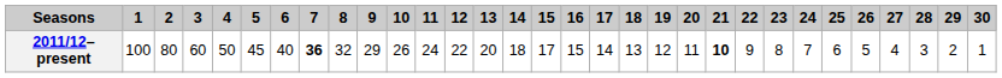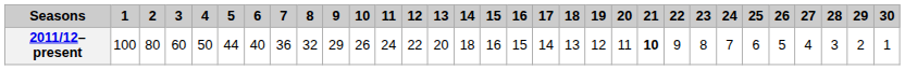 <table class="wikitable plainrowheaders" style="background:#fff; font-size:86%; line-height:16px; border:grey solid 1px; border-collapse:collapse;">
 <tr style="background:#ccc; text-align:center;">
 <th style="background:#ccc;" align=center>Seasons</th>
 <th style="background:#ccc;" width=20>1</th>
 <th style="background:#ccc;" width=20>2</th>
 <th style="background:#ccc;" width=20>3</th>
 <th style="background:#ccc;" width=20>4</th>
 <th style="background:#ccc;" width="20">5</th>
 <th style="background:#ccc;" width=20>6</th>
 <th style="background:#ccc;" width=20>7</th>
 <th style="background:#ccc;" width=20>8</th>
 <th style="background:#ccc;" width=20>9</th>
 <th style="background:#ccc;" width=20>10</th>
 <th style="background:#ccc;" width=20>11</th>
 <th style="background:#ccc;" width=20>12</th>
 <th style="background:#ccc;" width=20>13</th>
 <th style="background:#ccc;" width=20>14</th>
 <th style="background:#ccc;" width=20>15</th>
 <th style="background:#ccc;" width=20>16</th>
 <th style="background:#ccc;" width=20>17</th>
 <th style="background:#ccc;" width=20>18</th>
 <th style="background:#ccc;" width=20>19</th>
 <th style="background:#ccc;" width=20>20</th>
 <th style="background:#ccc;" width=20>21</th>
 <th style="background:#ccc;" width=20>22</th>
 <th style="background:#ccc;" width=20>23</th>
 <th style="background:#ccc;" width=20>24</th>
 <th style="background:#ccc;" width=20>25</th>
 <th style="background:#ccc;" width=20>26</th>
 <th style="background:#ccc;" width=20>27</th>
 <th style="background:#ccc;" width=20>28</th>
 <th style="background:#ccc;" width=20>29</th>
 <th style="background:#ccc;" width=20>30</th>
 </tr>
 <tr style="text-align: center;">
 <th width=100 align=left><a href='#'>2011/12</a>–present</th>
 <td>100</td>
 <td>80</td>
 <td>60</td>
 <td>50</td>
-<td>45</td>
+<td>44</td>
 <td>40</td>
-<td><strong>36</strong></td>
+<td>36</td>
 <td>32</td>
 <td>29</td>
 <td>26</td>
 <td>24</td>
 <td>22</td>
 <td>20</td>
 <td>18</td>
-<td>17</td>
+<td>16</td>
 <td>15</td>
 <td>14</td>
 <td>13</td>
 <td>12</td>
 <td>11</td>
 <td><strong>10</strong></td>
 <td>9</td>
 <td>8</td>
 <td>7</td>
 <td>6</td>
 <td>5</td>
 <td>4</td>
 <td>3</td>
 <td>2</td>
 <td>1</td>
 </tr>
 </table>
